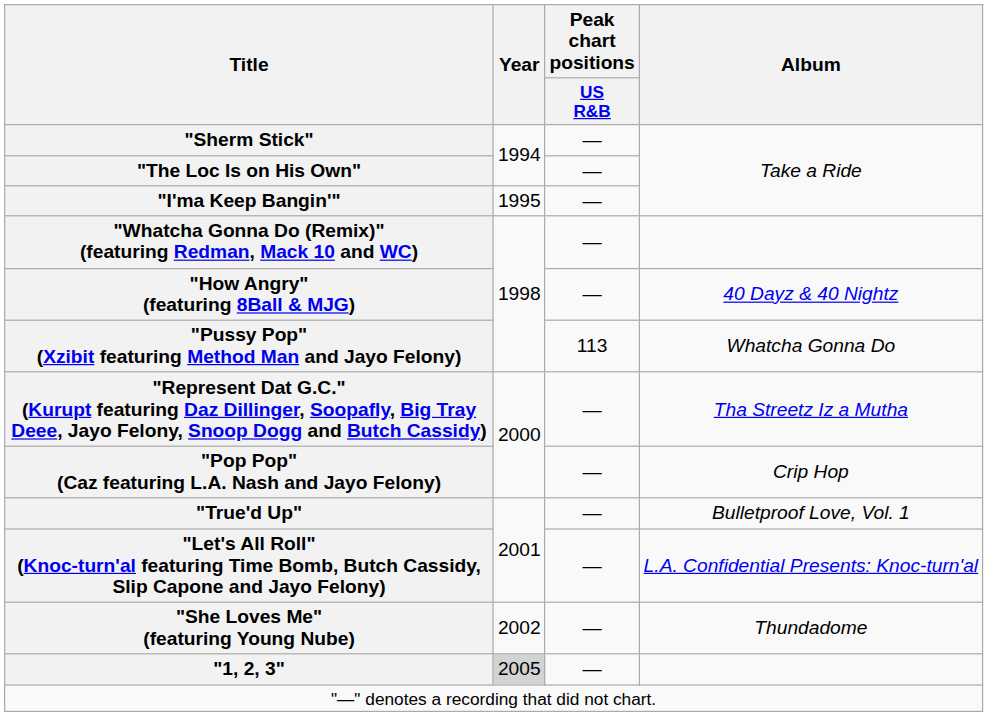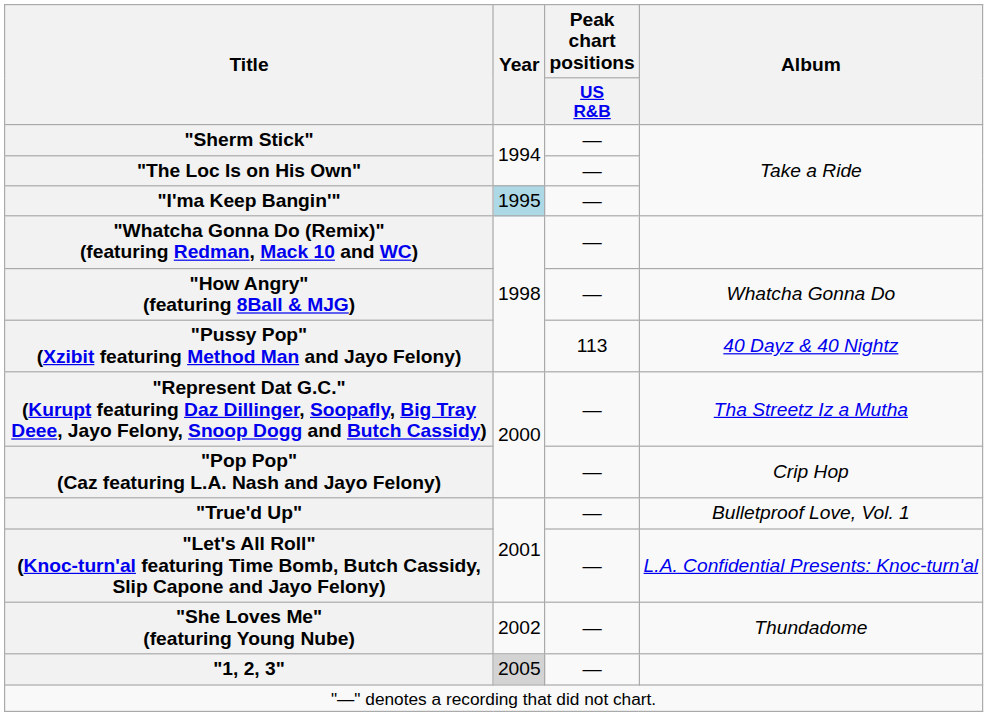 <table class="wikitable plainrowheaders" style="text-align:center;">
 <tr>
 <th scope="col" rowspan="2" style="width:25em;">Title</th>
 <th scope="col" rowspan="2">Year</th>
 <th scope="col" colspan="1">Peak chart positions</th>
 <th scope="col" rowspan="2">Album</th>
 </tr>
 <tr>
 <th scope="col" style="width:3em;font-size:90%;"><a href='#'>US<br>R&B</a><br></th>
 </tr>
 <tr>
 <th scope="row">"Sherm Stick"</th>
 <td rowspan="2">1994</td>
 <td>—</td>
 <td rowspan="3"><em>Take a Ride</em></td>
 </tr>
 <tr>
 <th scope="row">"The Loc Is on His Own"</th>
 <td>—</td>
 </tr>
 <tr>
 <th scope="row">"I'ma Keep Bangin'"</th>
-<td>1995</td>
+<td style="background: lightblue;">1995</td>
 <td>—</td>
 </tr>
 <tr>
 <th scope="row">"Whatcha Gonna Do (Remix)"<br><span>(featuring <a href='#'>Redman</a>, <a href='#'>Mack 10</a> and <a href='#'>WC</a>)</span></th>
 <td rowspan="3">1998</td>
 <td>—</td>
 <td></td>
 </tr>
 <tr>
 <th scope="row">"How Angry"<br><span>(featuring <a href='#'>8Ball & MJG</a>)</span></th>
 <td>—</td>
-<td><em><a href='#'>40 Dayz & 40 Nightz</a></em></td>
+<td><em>Whatcha Gonna Do</em></td>
 </tr>
 <tr>
 <th scope="row">"Pussy Pop"<br><span>(<a href='#'>Xzibit</a> featuring <a href='#'>Method Man</a> and Jayo Felony)</span></th>
 <td>113</td>
-<td><em>Whatcha Gonna Do</em></td>
+<td><em><a href='#'>40 Dayz & 40 Nightz</a></em></td>
 </tr>
 <tr>
 <th scope="row">"Represent Dat G.C."<br><span>(<a href='#'>Kurupt</a> featuring <a href='#'>Daz Dillinger</a>, <a href='#'>Soopafly</a>, <a href='#'>Big Tray Deee</a>, Jayo Felony, <a href='#'>Snoop Dogg</a> and <a href='#'>Butch Cassidy</a>)</span></th>
 <td rowspan="2">2000</td>
 <td>—</td>
 <td><em><a href='#'>Tha Streetz Iz a Mutha</a></em></td>
 </tr>
 <tr>
 <th scope="row">"Pop Pop"<br><span>(Caz featuring L.A. Nash and Jayo Felony)</span></th>
 <td>—</td>
 <td><em>Crip Hop</em></td>
 </tr>
 <tr>
 <th scope="row">"True'd Up"</th>
 <td rowspan="2">2001</td>
 <td>—</td>
 <td><em>Bulletproof Love, Vol. 1</em></td>
 </tr>
 <tr>
 <th scope="row">"Let's All Roll"<br><span>(<a href='#'>Knoc-turn'al</a> featuring Time Bomb, Butch Cassidy, Slip Capone and Jayo Felony)</span></th>
 <td>—</td>
 <td><em><a href='#'>L.A. Confidential Presents: Knoc-turn'al</a></em></td>
 </tr>
 <tr>
 <th scope="row">"She Loves Me"<br><span>(featuring Young Nube)</span></th>
 <td>2002</td>
 <td>—</td>
 <td><em>Thundadome</em></td>
 </tr>
 <tr>
 <th scope="row">"1, 2, 3"</th>
 <td style="background: lightgrey;">2005</td>
 <td>—</td>
 <td></td>
 </tr>
 <tr>
 <td colspan="13" style="font-size:90%">"—" denotes a recording that did not chart.</td>
 </tr>
 </table>
